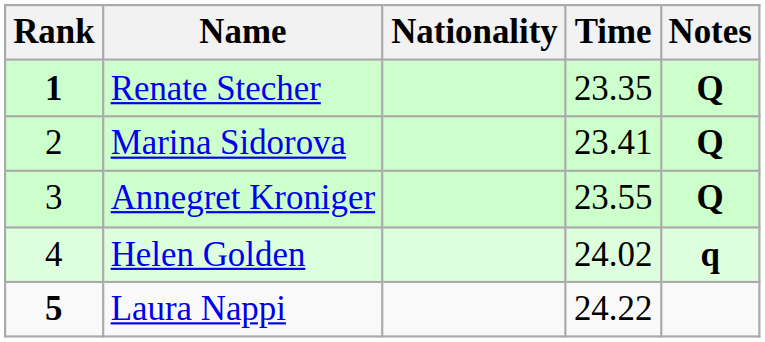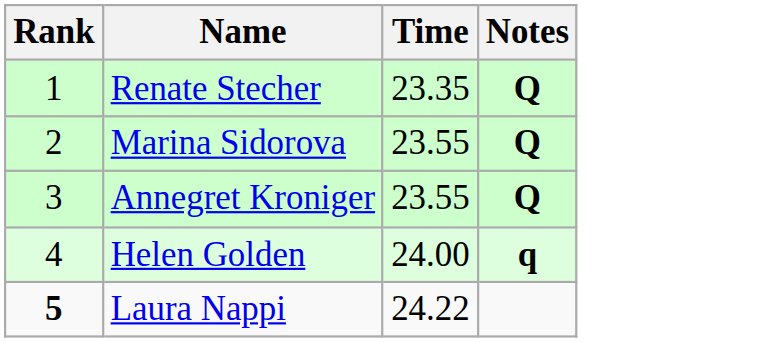 <table class="wikitable sortable" style="text-align:center">
 <tr>
 <th>Rank</th>
 <th>Name</th>
-<th>Nationality</th>
 <th>Time</th>
 <th>Notes</th>
 </tr>
 <tr bgcolor=ccffcc>
-<td><strong>1</strong></td>
+<td>1</td>
 <td align=left><a href='#'>Renate Stecher</a></td>
-<td align=left></td>
 <td>23.35</td>
 <td><strong>Q</strong></td>
 </tr>
 <tr bgcolor=ccffcc>
 <td>2</td>
 <td align=left><a href='#'>Marina Sidorova</a></td>
-<td align=left></td>
-<td>23.41</td>
+<td>23.55</td>
 <td><strong>Q</strong></td>
 </tr>
 <tr bgcolor=ccffcc>
 <td>3</td>
 <td align=left><a href='#'>Annegret Kroniger</a></td>
-<td align=left></td>
 <td>23.55</td>
 <td><strong>Q</strong></td>
 </tr>
 <tr bgcolor=ddffdd>
 <td>4</td>
 <td align=left><a href='#'>Helen Golden</a></td>
-<td align=left></td>
-<td>24.02</td>
+<td>24.00</td>
 <td><strong>q</strong></td>
 </tr>
 <tr>
 <td><strong>5</strong></td>
 <td align=left><a href='#'>Laura Nappi</a></td>
-<td align=left></td>
 <td>24.22</td>
 <td></td>
 </tr>
 </table>
